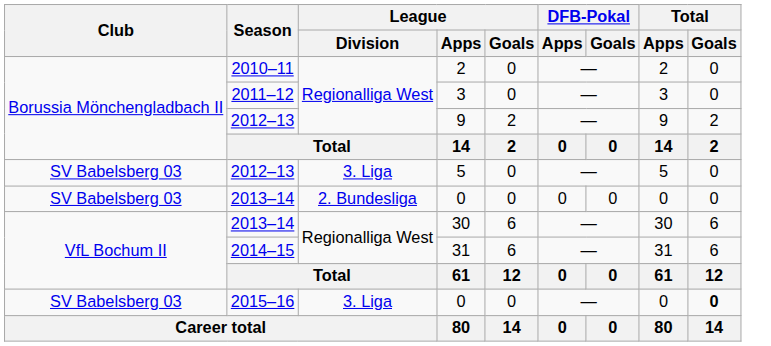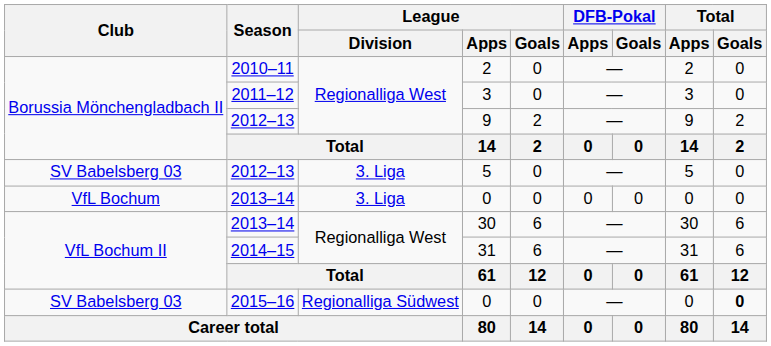 <table class="wikitable" style="text-align:center">
 <tr>
 <th rowspan="2">Club</th>
 <th rowspan="2">Season</th>
 <th colspan="3">League</th>
 <th colspan="2"><a href='#'>DFB-Pokal</a></th>
 <th colspan="2">Total</th>
 </tr>
 <tr>
 <th>Division</th>
 <th>Apps</th>
 <th>Goals</th>
 <th>Apps</th>
 <th>Goals</th>
 <th>Apps</th>
 <th>Goals</th>
 </tr>
 <tr>
 <td rowspan="4"><a href='#'>Borussia Mönchengladbach II</a></td>
 <td><a href='#'>2010–11</a></td>
 <td rowspan="3"><a href='#'>Regionalliga West</a></td>
 <td>2</td>
 <td>0</td>
 <td colspan="2">—</td>
 <td>2</td>
 <td>0</td>
 </tr>
 <tr>
 <td><a href='#'>2011–12</a></td>
 <td>3</td>
 <td>0</td>
 <td colspan="2">—</td>
 <td>3</td>
 <td>0</td>
 </tr>
 <tr>
 <td><a href='#'>2012–13</a></td>
 <td>9</td>
 <td>2</td>
 <td colspan="2">—</td>
 <td>9</td>
 <td>2</td>
 </tr>
 <tr>
 <th colspan="2">Total</th>
 <th>14</th>
 <th>2</th>
 <th>0</th>
 <th>0</th>
 <th>14</th>
 <th>2</th>
 </tr>
 <tr>
 <td><a href='#'>SV Babelsberg 03</a></td>
 <td><a href='#'>2012–13</a></td>
 <td><a href='#'>3. Liga</a></td>
 <td>5</td>
 <td>0</td>
 <td colspan="2">—</td>
 <td>5</td>
 <td>0</td>
 </tr>
 <tr>
-<td><a href='#'>SV Babelsberg 03</a></td>
+<td><a href='#'>VfL Bochum</a></td>
 <td><a href='#'>2013–14</a></td>
-<td><a href='#'>2. Bundesliga</a></td>
+<td><a href='#'>3. Liga</a></td>
 <td>0</td>
 <td>0</td>
 <td>0</td>
 <td>0</td>
 <td>0</td>
 <td>0</td>
 </tr>
 <tr>
 <td rowspan="3"><a href='#'>VfL Bochum II</a></td>
 <td><a href='#'>2013–14</a></td>
 <td rowspan="2">Regionalliga West</td>
 <td>30</td>
 <td>6</td>
 <td colspan="2">—</td>
 <td>30</td>
 <td>6</td>
 </tr>
 <tr>
 <td><a href='#'>2014–15</a></td>
 <td>31</td>
 <td>6</td>
 <td colspan="2">—</td>
 <td>31</td>
 <td>6</td>
 </tr>
 <tr>
 <th colspan="2">Total</th>
 <th>61</th>
 <th>12</th>
 <th>0</th>
 <th>0</th>
 <th>61</th>
 <th>12</th>
 </tr>
 <tr>
 <td><a href='#'>SV Babelsberg 03</a></td>
 <td><a href='#'>2015–16</a></td>
-<td><a href='#'>3. Liga</a></td>
+<td><a href='#'>Regionalliga Südwest</a></td>
 <td>0</td>
 <td>0</td>
 <td colspan="2">—</td>
 <td>0</td>
 <td><strong>0</strong></td>
 </tr>
 <tr>
 <th colspan="3">Career total</th>
 <th>80</th>
 <th>14</th>
 <th>0</th>
 <th>0</th>
 <th>80</th>
 <th>14</th>
 </tr>
 </table>
